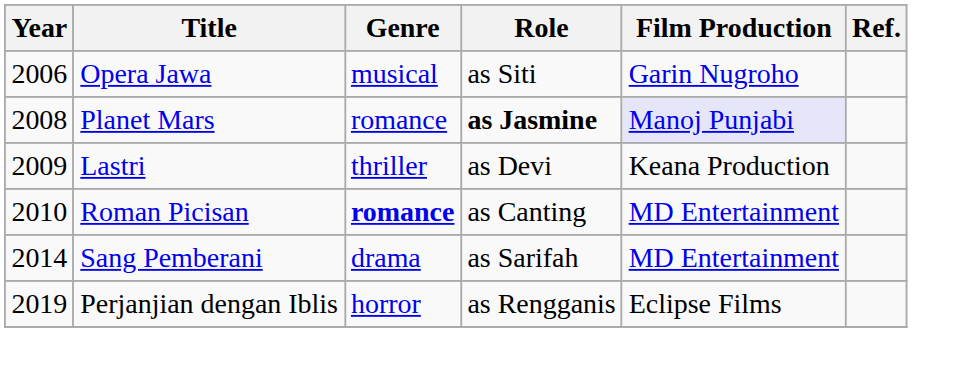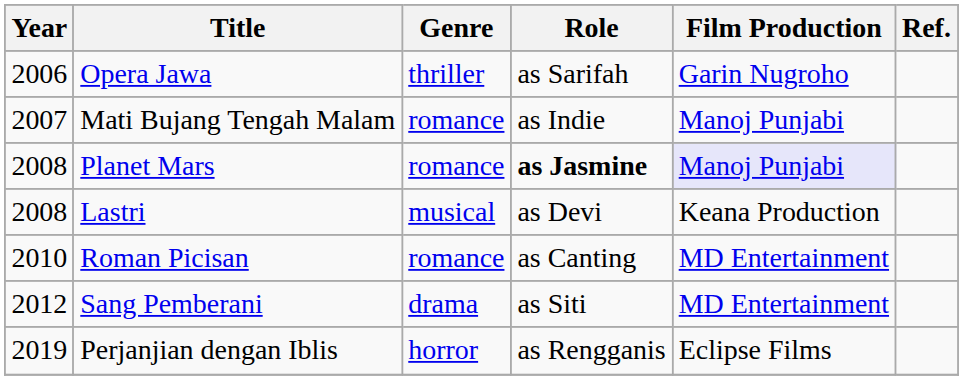 <table class="wikitable" style="font-size: 95%;">
 <tr>
 <th>Year</th>
 <th>Title</th>
 <th>Genre</th>
 <th>Role</th>
 <th>Film Production</th>
 <th>Ref.</th>
 </tr>
 <tr>
 <td>2006</td>
 <td><a href='#'>Opera Jawa</a></td>
-<td><a href='#'>musical</a></td>
-<td>as Siti</td>
+<td><a href='#'>thriller</a></td>
+<td>as Sarifah</td>
 <td><a href='#'>Garin Nugroho</a></td>
+<td></td>
+</tr>
+<tr>
+<td>2007</td>
+<td>Mati Bujang Tengah Malam</td>
+<td><a href='#'>romance</a></td>
+<td>as Indie</td>
+<td><a href='#'>Manoj Punjabi</a></td>
 <td></td>
 </tr>
 <tr>
 <td>2008</td>
 <td><a href='#'>Planet Mars</a></td>
 <td><a href='#'>romance</a></td>
 <td><strong>as Jasmine</strong></td>
 <td style="background: lavender;"><a href='#'>Manoj Punjabi</a></td>
 <td></td>
 </tr>
 <tr>
-<td>2009</td>
+<td>2008</td>
 <td><a href='#'>Lastri</a></td>
-<td><a href='#'>thriller</a></td>
+<td><a href='#'>musical</a></td>
 <td>as Devi</td>
 <td>Keana Production</td>
 <td></td>
 </tr>
 <tr>
 <td>2010</td>
 <td><a href='#'>Roman Picisan</a></td>
-<td><strong><a href='#'>romance</a></strong></td>
+<td><a href='#'>romance</a></td>
 <td>as Canting</td>
 <td><a href='#'>MD Entertainment</a></td>
 <td></td>
 </tr>
 <tr>
-<td>2014</td>
+<td>2012</td>
 <td><a href='#'>Sang Pemberani</a></td>
 <td><a href='#'>drama</a></td>
-<td>as Sarifah</td>
+<td>as Siti</td>
 <td><a href='#'>MD Entertainment</a></td>
 <td></td>
 </tr>
 <tr>
 <td>2019</td>
 <td>Perjanjian dengan Iblis</td>
 <td><a href='#'>horror</a></td>
 <td>as Rengganis</td>
 <td>Eclipse Films</td>
 <td></td>
 </tr>
 <tr>
 </tr>
 </table>
